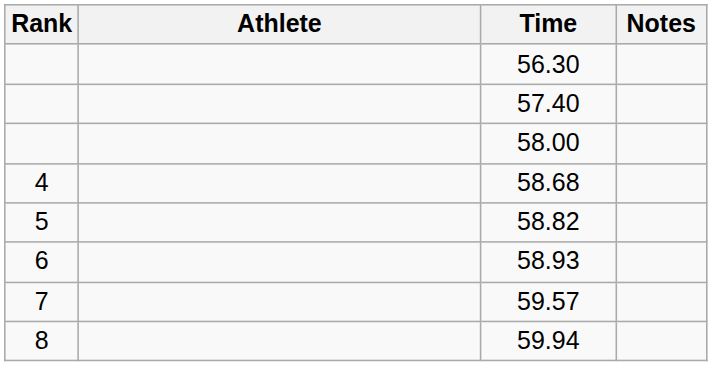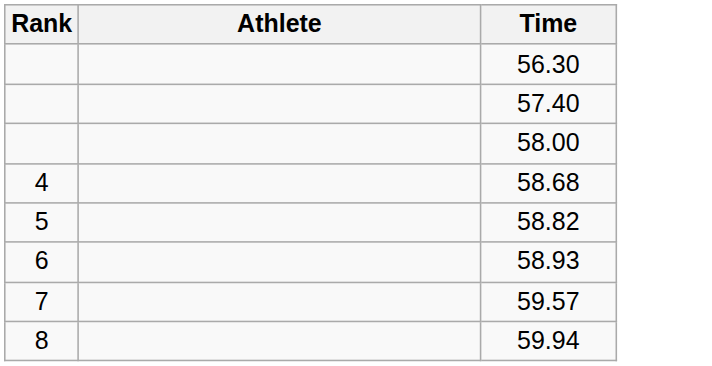 <table class="wikitable" style="text-align:center">
 <tr>
 <th width=40>Rank</th>
 <th width=250>Athlete</th>
 <th width=80>Time</th>
-<th width=50>Notes</th>
 </tr>
 <tr>
 <td></td>
 <td align=left></td>
 <td>56.30</td>
-<td></td>
 </tr>
 <tr>
 <td></td>
 <td align=left></td>
 <td>57.40</td>
-<td></td>
 </tr>
 <tr>
 <td></td>
 <td align=left></td>
 <td>58.00</td>
-<td></td>
 </tr>
 <tr>
 <td>4</td>
 <td align=left></td>
 <td>58.68</td>
-<td></td>
 </tr>
 <tr>
 <td>5</td>
 <td align=left></td>
 <td>58.82</td>
-<td></td>
 </tr>
 <tr>
 <td>6</td>
 <td align=left></td>
 <td>58.93</td>
-<td></td>
 </tr>
 <tr>
 <td>7</td>
 <td align=left></td>
 <td>59.57</td>
-<td></td>
 </tr>
 <tr>
 <td>8</td>
 <td align=left></td>
 <td>59.94</td>
-<td></td>
 </tr>
 </table>
